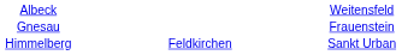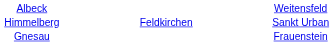 <table width="50%">
 <tr ---->
 <td width ="33%" align="center"><a href='#'>Albeck</a></td>
 <td width ="33%" align="center"></td>
 <td width ="33%" align="center"><a href='#'>Weitensfeld</a></td>
 </tr>
 <tr ---->
+<td width ="33%" align="center"><a href='#'>Himmelberg</a></td>
+<td width ="33%" align="center"><a href='#'>Feldkirchen</a></td>
+<td width ="33%" align="center"><a href='#'>Sankt Urban</a></td>
+</tr>
+<tr ---->
 <td width ="33%" align="center"><a href='#'>Gnesau</a></td>
 <td width ="33%" align="center"></td>
 <td width ="33%" align="center"><a href='#'>Frauenstein</a></td>
 </tr>
-<tr ---->
-<td width ="33%" align="center"><a href='#'>Himmelberg</a></td>
-<td width ="33%" align="center"><a href='#'>Feldkirchen</a></td>
-<td width ="33%" align="center"><a href='#'>Sankt Urban</a></td>
-</tr>
 </table>
